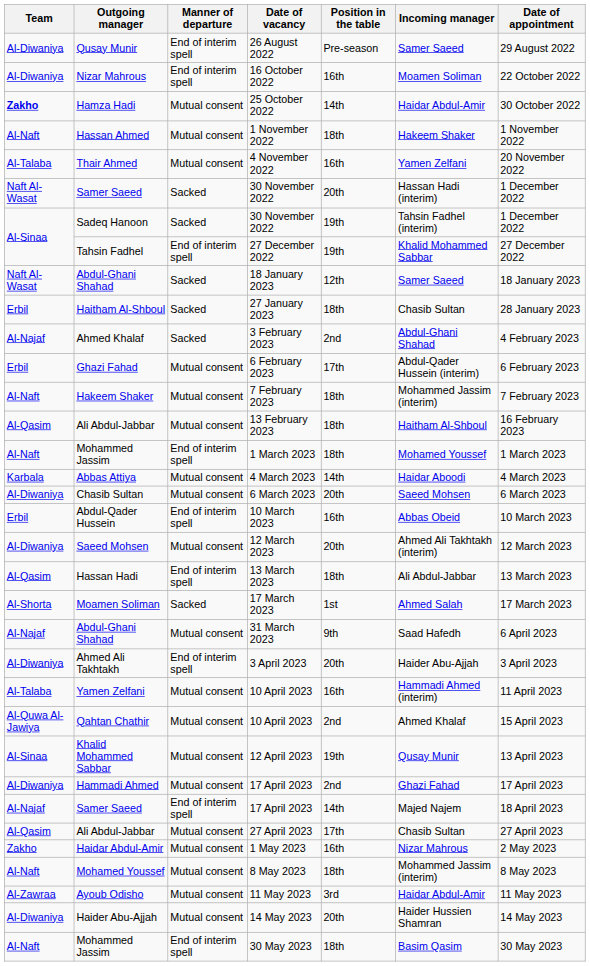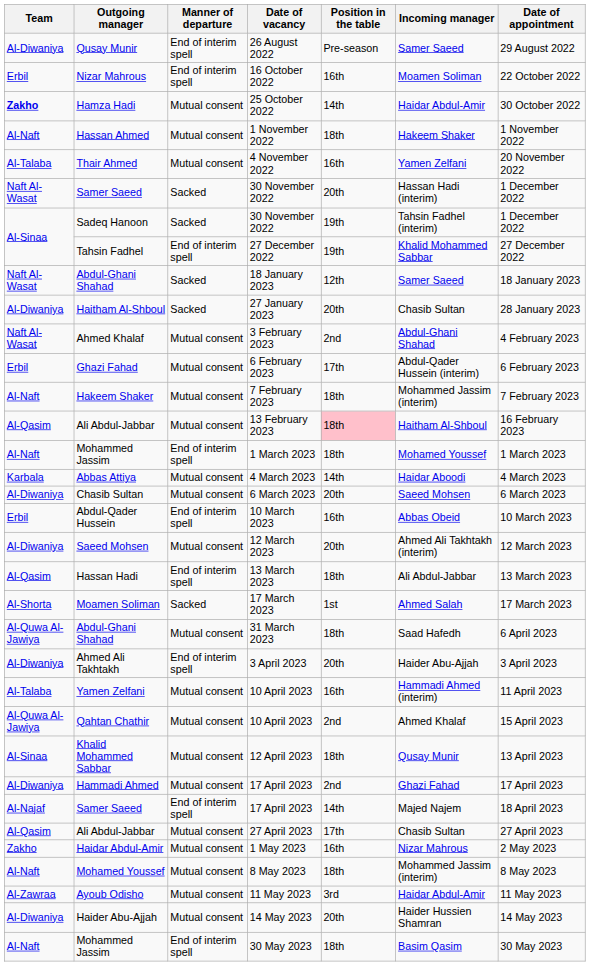 <table class="wikitable">
 <tr>
 <th>Team</th>
 <th>Outgoing manager</th>
 <th>Manner of departure</th>
 <th>Date of vacancy</th>
 <th>Position in the table</th>
 <th>Incoming manager</th>
 <th>Date of appointment</th>
 </tr>
 <tr>
 <td><a href='#'>Al-Diwaniya</a></td>
 <td> <a href='#'>Qusay Munir</a></td>
 <td>End of interim spell</td>
 <td>26 August 2022</td>
 <td>Pre-season</td>
 <td> <a href='#'>Samer Saeed</a></td>
 <td>29 August 2022</td>
 </tr>
 <tr>
-<td><a href='#'>Al-Diwaniya</a></td>
+<td><a href='#'>Erbil</a></td>
 <td> <a href='#'>Nizar Mahrous</a></td>
 <td>End of interim spell</td>
 <td>16 October 2022</td>
 <td>16th</td>
 <td> <a href='#'>Moamen Soliman</a></td>
 <td>22 October 2022</td>
 </tr>
 <tr>
 <td><strong><a href='#'>Zakho</a></strong></td>
 <td> <a href='#'>Hamza Hadi</a></td>
 <td>Mutual consent</td>
 <td>25 October 2022</td>
 <td>14th</td>
 <td> <a href='#'>Haidar Abdul-Amir</a></td>
 <td>30 October 2022</td>
 </tr>
 <tr>
 <td><a href='#'>Al-Naft</a></td>
 <td> <a href='#'>Hassan Ahmed</a></td>
 <td>Mutual consent</td>
 <td>1 November 2022</td>
 <td>18th</td>
 <td> <a href='#'>Hakeem Shaker</a></td>
 <td>1 November 2022</td>
 </tr>
 <tr>
 <td><a href='#'>Al-Talaba</a></td>
 <td> <a href='#'>Thair Ahmed</a></td>
 <td>Mutual consent</td>
 <td>4 November 2022</td>
 <td>16th</td>
 <td> <a href='#'>Yamen Zelfani</a></td>
 <td>20 November 2022</td>
 </tr>
 <tr>
 <td><a href='#'>Naft Al-Wasat</a></td>
 <td> <a href='#'>Samer Saeed</a></td>
 <td>Sacked</td>
 <td>30 November 2022</td>
 <td>20th</td>
 <td> Hassan Hadi (interim)</td>
 <td>1 December 2022</td>
 </tr>
 <tr>
 <td rowspan="2"><a href='#'>Al-Sinaa</a></td>
 <td> Sadeq Hanoon</td>
 <td>Sacked</td>
 <td>30 November 2022</td>
 <td>19th</td>
 <td> Tahsin Fadhel (interim)</td>
 <td>1 December 2022</td>
 </tr>
 <tr>
 <td> Tahsin Fadhel</td>
 <td>End of interim spell</td>
 <td>27 December 2022</td>
 <td>19th</td>
 <td> <a href='#'>Khalid Mohammed Sabbar</a></td>
 <td>27 December 2022</td>
 </tr>
 <tr>
 <td><a href='#'>Naft Al-Wasat</a></td>
 <td> <a href='#'>Abdul-Ghani Shahad</a></td>
 <td>Sacked</td>
 <td>18 January 2023</td>
 <td>12th</td>
 <td> <a href='#'>Samer Saeed</a></td>
 <td>18 January 2023</td>
 </tr>
 <tr>
-<td><a href='#'>Erbil</a></td>
+<td><a href='#'>Al-Diwaniya</a></td>
 <td> <a href='#'>Haitham Al-Shboul</a></td>
 <td>Sacked</td>
 <td>27 January 2023</td>
-<td>18th</td>
+<td>20th</td>
 <td> Chasib Sultan</td>
 <td>28 January 2023</td>
 </tr>
 <tr>
-<td><a href='#'>Al-Najaf</a></td>
+<td><a href='#'>Naft Al-Wasat</a></td>
 <td> Ahmed Khalaf</td>
-<td>Sacked</td>
+<td>Mutual consent</td>
 <td>3 February 2023</td>
 <td>2nd</td>
 <td> <a href='#'>Abdul-Ghani Shahad</a></td>
 <td>4 February 2023</td>
 </tr>
 <tr>
 <td><a href='#'>Erbil</a></td>
 <td> <a href='#'>Ghazi Fahad</a></td>
 <td>Mutual consent</td>
 <td>6 February 2023</td>
 <td>17th</td>
 <td> Abdul-Qader Hussein (interim)</td>
 <td>6 February 2023</td>
 </tr>
 <tr>
 <td><a href='#'>Al-Naft</a></td>
 <td> <a href='#'>Hakeem Shaker</a></td>
 <td>Mutual consent</td>
 <td>7 February 2023</td>
 <td>18th</td>
 <td> Mohammed Jassim (interim)</td>
 <td>7 February 2023</td>
 </tr>
 <tr>
 <td><a href='#'>Al-Qasim</a></td>
 <td> Ali Abdul-Jabbar</td>
 <td>Mutual consent</td>
 <td>13 February 2023</td>
-<td>18th</td>
+<td style="background: pink;">18th</td>
 <td> <a href='#'>Haitham Al-Shboul</a></td>
 <td>16 February 2023</td>
 </tr>
 <tr>
 <td><a href='#'>Al-Naft</a></td>
 <td> Mohammed Jassim</td>
 <td>End of interim spell</td>
 <td>1 March 2023</td>
 <td>18th</td>
 <td> <a href='#'>Mohamed Youssef</a></td>
 <td>1 March 2023</td>
 </tr>
 <tr>
 <td><a href='#'>Karbala</a></td>
 <td> <a href='#'>Abbas Attiya</a></td>
 <td>Mutual consent</td>
 <td>4 March 2023</td>
 <td>14th</td>
 <td> <a href='#'>Haidar Aboodi</a></td>
 <td>4 March 2023</td>
 </tr>
 <tr>
 <td><a href='#'>Al-Diwaniya</a></td>
 <td> Chasib Sultan</td>
 <td>Mutual consent</td>
 <td>6 March 2023</td>
 <td>20th</td>
 <td> <a href='#'>Saeed Mohsen</a></td>
 <td>6 March 2023</td>
 </tr>
 <tr>
 <td><a href='#'>Erbil</a></td>
 <td> Abdul-Qader Hussein</td>
 <td>End of interim spell</td>
 <td>10 March 2023</td>
 <td>16th</td>
 <td> <a href='#'>Abbas Obeid</a></td>
 <td>10 March 2023</td>
 </tr>
 <tr>
 <td><a href='#'>Al-Diwaniya</a></td>
 <td> <a href='#'>Saeed Mohsen</a></td>
 <td>Mutual consent</td>
 <td>12 March 2023</td>
 <td>20th</td>
 <td> Ahmed Ali Takhtakh (interim)</td>
 <td>12 March 2023</td>
 </tr>
 <tr>
 <td><a href='#'>Al-Qasim</a></td>
 <td> Hassan Hadi</td>
 <td>End of interim spell</td>
 <td>13 March 2023</td>
 <td>18th</td>
 <td> Ali Abdul-Jabbar <br> </td>
 <td>13 March 2023</td>
 </tr>
 <tr>
 <td><a href='#'>Al-Shorta</a></td>
 <td> <a href='#'>Moamen Soliman</a></td>
 <td>Sacked</td>
 <td>17 March 2023</td>
 <td>1st</td>
 <td> <a href='#'>Ahmed Salah</a></td>
 <td>17 March 2023</td>
 </tr>
 <tr>
-<td><a href='#'>Al-Najaf</a></td>
+<td><a href='#'>Al-Quwa Al-Jawiya</a></td>
 <td> <a href='#'>Abdul-Ghani Shahad</a></td>
 <td>Mutual consent</td>
 <td>31 March 2023</td>
-<td>9th</td>
+<td>18th</td>
 <td> Saad Hafedh</td>
 <td>6 April 2023</td>
 </tr>
 <tr>
 <td><a href='#'>Al-Diwaniya</a></td>
 <td> Ahmed Ali Takhtakh</td>
 <td>End of interim spell</td>
 <td>3 April 2023</td>
 <td>20th</td>
 <td> Haider Abu-Ajjah</td>
 <td>3 April 2023</td>
 </tr>
 <tr>
 <td><a href='#'>Al-Talaba</a></td>
 <td> <a href='#'>Yamen Zelfani</a></td>
 <td>Mutual consent</td>
 <td>10 April 2023</td>
 <td>16th</td>
 <td> <a href='#'>Hammadi Ahmed</a> (interim)</td>
 <td>11 April 2023</td>
 </tr>
 <tr>
 <td><a href='#'>Al-Quwa Al-Jawiya</a></td>
 <td> <a href='#'>Qahtan Chathir</a></td>
 <td>Mutual consent</td>
 <td>10 April 2023</td>
 <td>2nd</td>
 <td> Ahmed Khalaf</td>
 <td>15 April 2023</td>
 </tr>
 <tr>
 <td><a href='#'>Al-Sinaa</a></td>
 <td> <a href='#'>Khalid Mohammed Sabbar</a></td>
 <td>Mutual consent</td>
 <td>12 April 2023</td>
-<td>19th</td>
+<td>18th</td>
 <td> <a href='#'>Qusay Munir</a></td>
 <td>13 April 2023</td>
 </tr>
 <tr>
 <td><a href='#'>Al-Diwaniya</a></td>
 <td> <a href='#'>Hammadi Ahmed</a></td>
 <td>Mutual consent</td>
 <td>17 April 2023</td>
 <td>2nd</td>
 <td> <a href='#'>Ghazi Fahad</a></td>
 <td>17 April 2023</td>
 </tr>
 <tr>
 <td><a href='#'>Al-Najaf</a></td>
 <td> <a href='#'>Samer Saeed</a></td>
 <td>End of interim spell</td>
 <td>17 April 2023</td>
 <td>14th</td>
 <td> Majed Najem</td>
 <td>18 April 2023</td>
 </tr>
 <tr>
 <td><a href='#'>Al-Qasim</a></td>
 <td> Ali Abdul-Jabbar</td>
 <td>Mutual consent</td>
 <td>27 April 2023</td>
 <td>17th</td>
 <td> Chasib Sultan</td>
 <td>27 April 2023</td>
 </tr>
 <tr>
 <td><a href='#'>Zakho</a></td>
 <td> <a href='#'>Haidar Abdul-Amir</a></td>
 <td>Mutual consent</td>
 <td>1 May 2023</td>
 <td>16th</td>
 <td> <a href='#'>Nizar Mahrous</a></td>
 <td>2 May 2023</td>
 </tr>
 <tr>
 <td><a href='#'>Al-Naft</a></td>
 <td> <a href='#'>Mohamed Youssef</a></td>
 <td>Mutual consent</td>
 <td>8 May 2023</td>
 <td>18th</td>
 <td> Mohammed Jassim (interim)</td>
 <td>8 May 2023</td>
 </tr>
 <tr>
 <td><a href='#'>Al-Zawraa</a></td>
 <td> <a href='#'>Ayoub Odisho</a></td>
 <td>Mutual consent</td>
 <td>11 May 2023</td>
 <td>3rd</td>
 <td> <a href='#'>Haidar Abdul-Amir</a></td>
 <td>11 May 2023</td>
 </tr>
 <tr>
 <td><a href='#'>Al-Diwaniya</a></td>
 <td> Haider Abu-Ajjah</td>
 <td>Mutual consent</td>
 <td>14 May 2023</td>
 <td>20th</td>
 <td> Haider Hussien Shamran</td>
 <td>14 May 2023</td>
 </tr>
 <tr>
 <td><a href='#'>Al-Naft</a></td>
 <td> Mohammed Jassim</td>
 <td>End of interim spell</td>
 <td>30 May 2023</td>
 <td>18th</td>
 <td> <a href='#'>Basim Qasim</a></td>
 <td>30 May 2023</td>
 </tr>
 </table>
